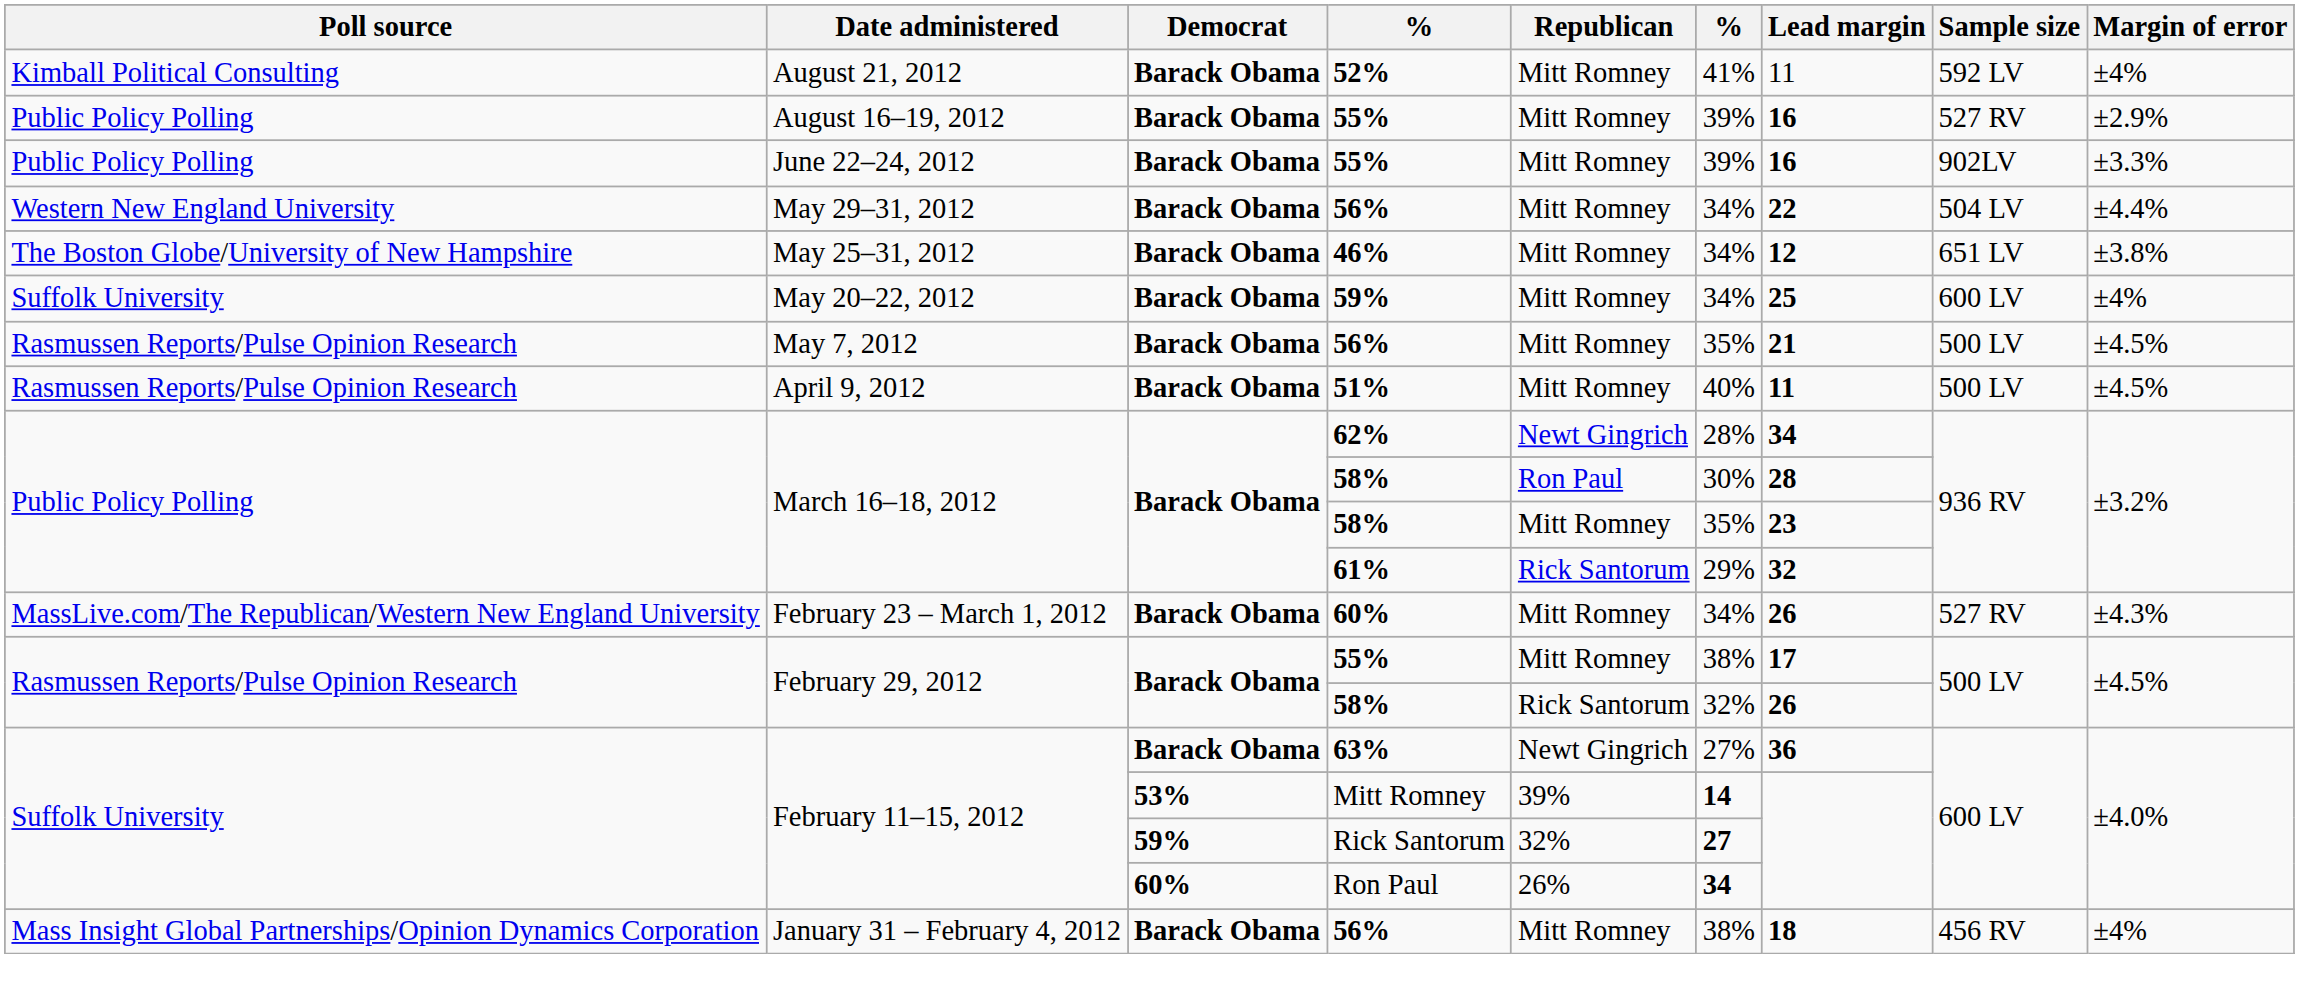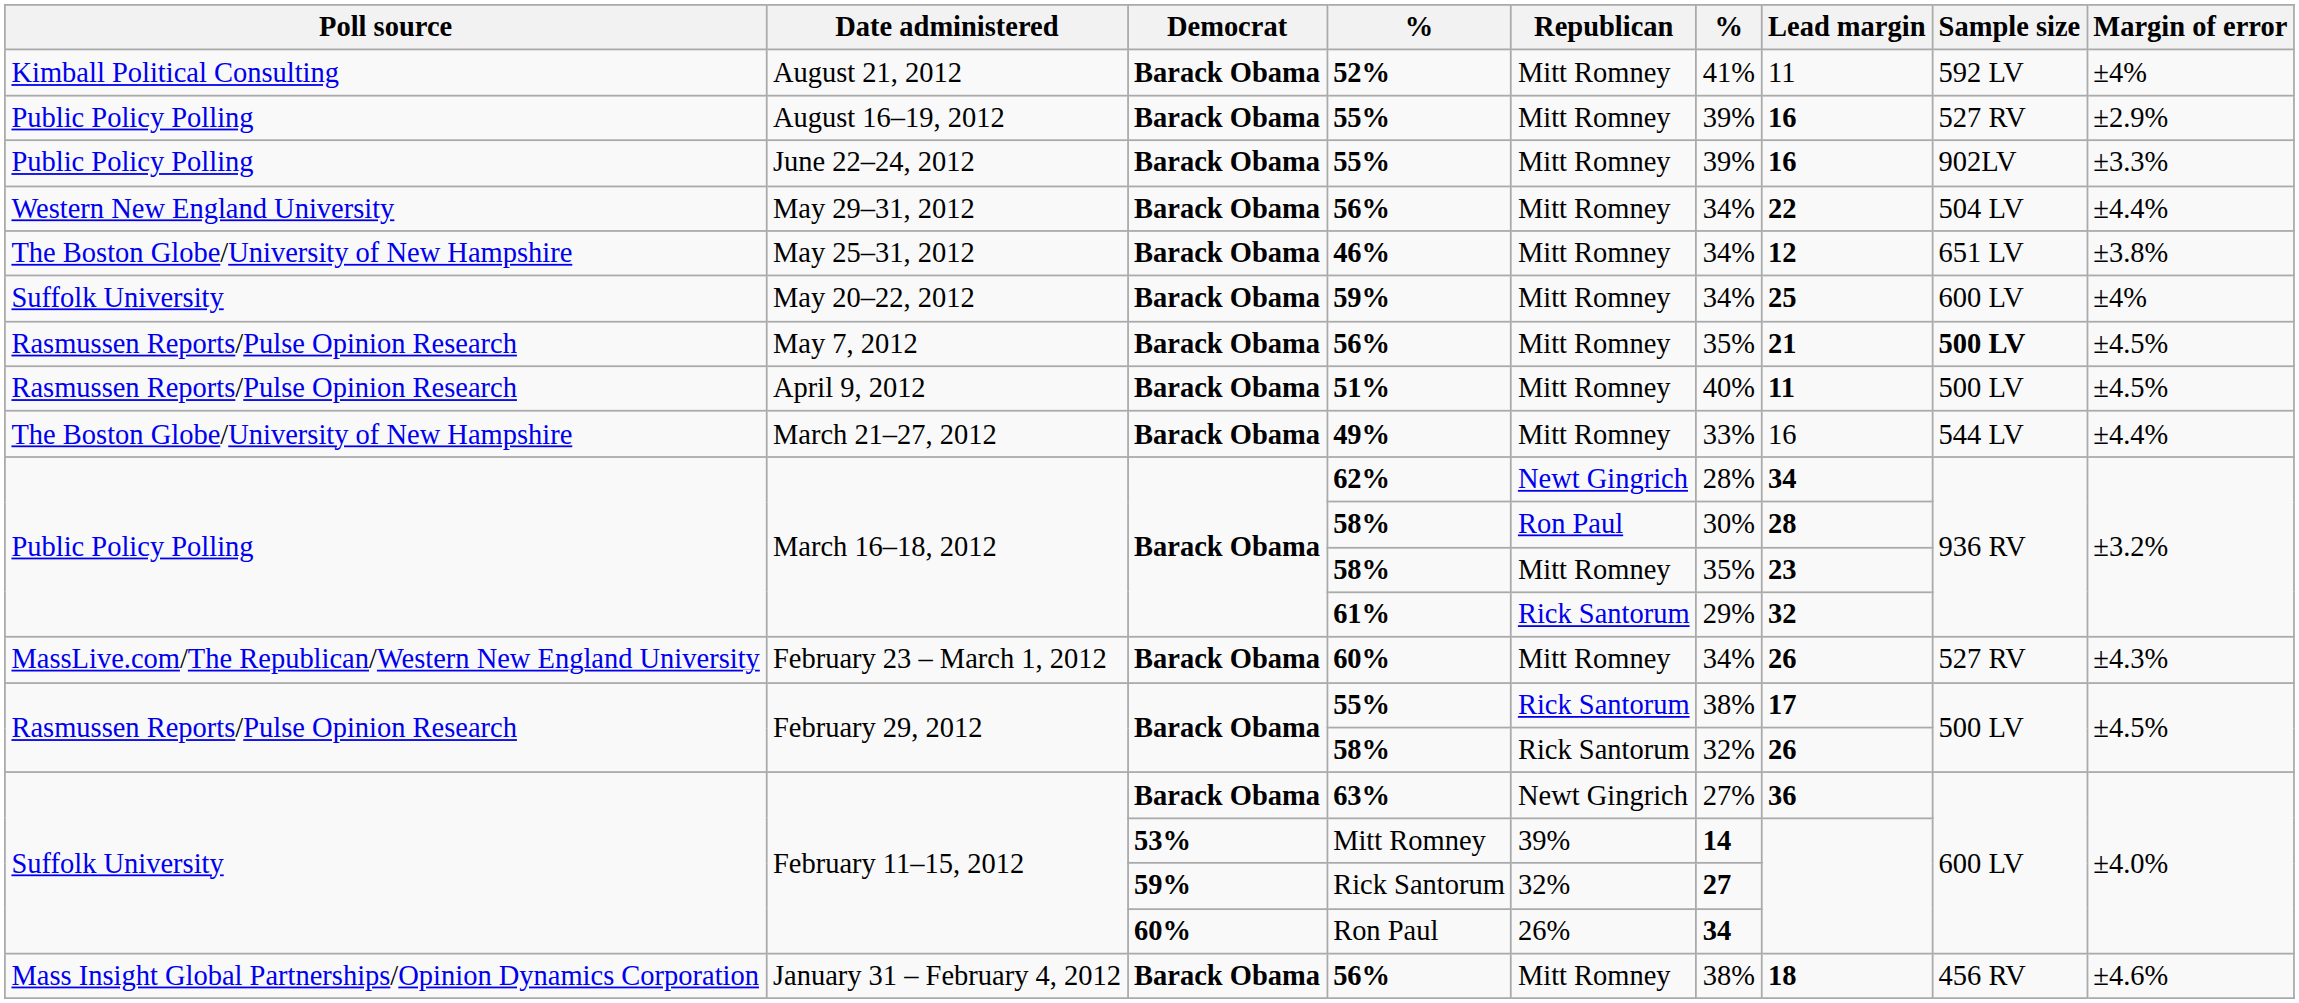 <table class="wikitable">
 <tr valign=bottom>
 <th>Poll source</th>
 <th>Date administered</th>
 <th>Democrat</th>
 <th>%</th>
 <th>Republican</th>
 <th>%</th>
 <th>Lead margin</th>
 <th>Sample size</th>
 <th>Margin of error</th>
 </tr>
 <tr>
 <td><a href='#'>Kimball Political Consulting</a></td>
 <td>August 21, 2012</td>
 <td><strong>Barack Obama</strong></td>
 <td><strong>52%</strong></td>
 <td>Mitt Romney</td>
 <td>41%</td>
 <td>11</td>
 <td>592 LV</td>
 <td>±4%</td>
 </tr>
 <tr>
 <td><a href='#'>Public Policy Polling</a></td>
 <td>August 16–19, 2012</td>
 <td><strong>Barack Obama</strong></td>
 <td><strong>55%</strong></td>
 <td>Mitt Romney</td>
 <td>39%</td>
 <td><strong>16</strong></td>
 <td>527 RV</td>
 <td>±2.9%</td>
 </tr>
 <tr>
 <td><a href='#'>Public Policy Polling</a></td>
 <td>June 22–24, 2012</td>
 <td><strong>Barack Obama</strong></td>
 <td><strong>55%</strong></td>
 <td>Mitt Romney</td>
 <td>39%</td>
 <td><strong>16</strong></td>
 <td>902LV</td>
 <td>±3.3%</td>
 </tr>
 <tr>
 <td><a href='#'>Western New England University</a></td>
 <td>May 29–31, 2012</td>
 <td><strong>Barack Obama</strong></td>
 <td><strong>56%</strong></td>
 <td>Mitt Romney</td>
 <td>34%</td>
 <td><strong>22</strong></td>
 <td>504 LV</td>
 <td>±4.4%</td>
 </tr>
 <tr>
 <td><a href='#'>The Boston Globe</a>/<a href='#'>University of New Hampshire</a></td>
 <td>May 25–31, 2012</td>
 <td><strong>Barack Obama</strong></td>
 <td><strong>46%</strong></td>
 <td>Mitt Romney</td>
 <td>34%</td>
 <td><strong>12</strong></td>
 <td>651 LV</td>
 <td>±3.8%</td>
 </tr>
 <tr>
 <td><a href='#'>Suffolk University</a></td>
 <td>May 20–22, 2012</td>
 <td><strong>Barack Obama</strong></td>
 <td><strong>59%</strong></td>
 <td>Mitt Romney</td>
 <td>34%</td>
 <td><strong>25</strong></td>
 <td>600 LV</td>
 <td>±4%</td>
 </tr>
 <tr>
 <td><a href='#'>Rasmussen Reports</a>/<a href='#'>Pulse Opinion Research</a></td>
 <td>May 7, 2012</td>
 <td><strong>Barack Obama</strong></td>
 <td><strong>56%</strong></td>
 <td>Mitt Romney</td>
 <td>35%</td>
 <td><strong>21</strong></td>
-<td>500 LV</td>
+<td><strong>500 LV</strong></td>
 <td>±4.5%</td>
 </tr>
 <tr>
 <td><a href='#'>Rasmussen Reports</a>/<a href='#'>Pulse Opinion Research</a></td>
 <td>April 9, 2012</td>
 <td><strong>Barack Obama</strong></td>
 <td><strong>51%</strong></td>
 <td>Mitt Romney</td>
 <td>40%</td>
 <td><strong>11</strong></td>
 <td>500 LV</td>
 <td>±4.5%</td>
+</tr>
+<tr>
+<td><a href='#'>The Boston Globe</a>/<a href='#'>University of New Hampshire</a></td>
+<td>March 21–27, 2012</td>
+<td><strong>Barack Obama</strong></td>
+<td><strong>49%</strong></td>
+<td>Mitt Romney</td>
+<td>33%</td>
+<td>16</td>
+<td>544 LV</td>
+<td>±4.4%</td>
 </tr>
 <tr>
 <td rowspan="4"><a href='#'>Public Policy Polling</a></td>
 <td rowspan="4">March 16–18, 2012</td>
 <td rowspan="4" ><strong>Barack Obama</strong></td>
 <td><strong>62%</strong></td>
 <td><a href='#'>Newt Gingrich</a></td>
 <td>28%</td>
 <td><strong>34</strong></td>
 <td rowspan="4">936 RV</td>
 <td rowspan="4">±3.2%</td>
 </tr>
 <tr>
 <td><strong>58%</strong></td>
 <td><a href='#'>Ron Paul</a></td>
 <td>30%</td>
 <td><strong>28</strong></td>
 </tr>
 <tr>
 <td><strong>58%</strong></td>
 <td>Mitt Romney</td>
 <td>35%</td>
 <td><strong>23</strong></td>
 </tr>
 <tr>
 <td><strong>61%</strong></td>
 <td><a href='#'>Rick Santorum</a></td>
 <td>29%</td>
 <td><strong>32</strong></td>
 </tr>
 <tr>
 <td><a href='#'>MassLive.com</a>/<a href='#'>The Republican</a>/<a href='#'>Western New England University</a></td>
 <td>February 23 – March 1, 2012</td>
 <td><strong>Barack Obama</strong></td>
 <td><strong>60%</strong></td>
 <td>Mitt Romney</td>
 <td>34%</td>
 <td><strong>26</strong></td>
 <td>527 RV</td>
 <td>±4.3%</td>
 </tr>
 <tr>
 <td rowspan="2"><a href='#'>Rasmussen Reports</a>/<a href='#'>Pulse Opinion Research</a></td>
 <td rowspan="2">February 29, 2012</td>
 <td rowspan="2" ><strong>Barack Obama</strong></td>
 <td><strong>55%</strong></td>
-<td>Mitt Romney</td>
+<td><a href='#'>Rick Santorum</a></td>
 <td>38%</td>
 <td><strong>17</strong></td>
 <td rowspan="2">500 LV</td>
 <td rowspan="2">±4.5%</td>
 </tr>
 <tr>
 <td><strong>58%</strong></td>
 <td>Rick Santorum</td>
 <td>32%</td>
 <td><strong>26</strong></td>
 </tr>
 <tr>
 <td rowspan=4><a href='#'>Suffolk University</a></td>
 <td rowspan=4>February 11–15, 2012</td>
 <td><strong>Barack Obama</strong></td>
 <td><strong>63%</strong></td>
 <td>Newt Gingrich</td>
 <td>27%</td>
 <td><strong>36</strong></td>
 <td rowspan=4>600 LV</td>
 <td rowspan=4>±4.0%</td>
 </tr>
 <tr>
 <td><strong>53%</strong></td>
 <td>Mitt Romney</td>
 <td>39%</td>
 <td><strong>14</strong></td>
 </tr>
 <tr>
 <td><strong>59%</strong></td>
 <td>Rick Santorum</td>
 <td>32%</td>
 <td><strong>27</strong></td>
 </tr>
 <tr>
 <td><strong>60%</strong></td>
 <td>Ron Paul</td>
 <td>26%</td>
 <td><strong>34</strong></td>
 </tr>
 <tr>
 <td><a href='#'>Mass Insight Global Partnerships</a>/<a href='#'>Opinion Dynamics Corporation</a></td>
 <td>January 31 – February 4, 2012</td>
 <td><strong>Barack Obama</strong></td>
 <td><strong>56%</strong></td>
 <td>Mitt Romney</td>
 <td>38%</td>
 <td><strong>18</strong></td>
 <td>456 RV</td>
-<td>±4%</td>
+<td>±4.6%</td>
 </tr>
 </table>
